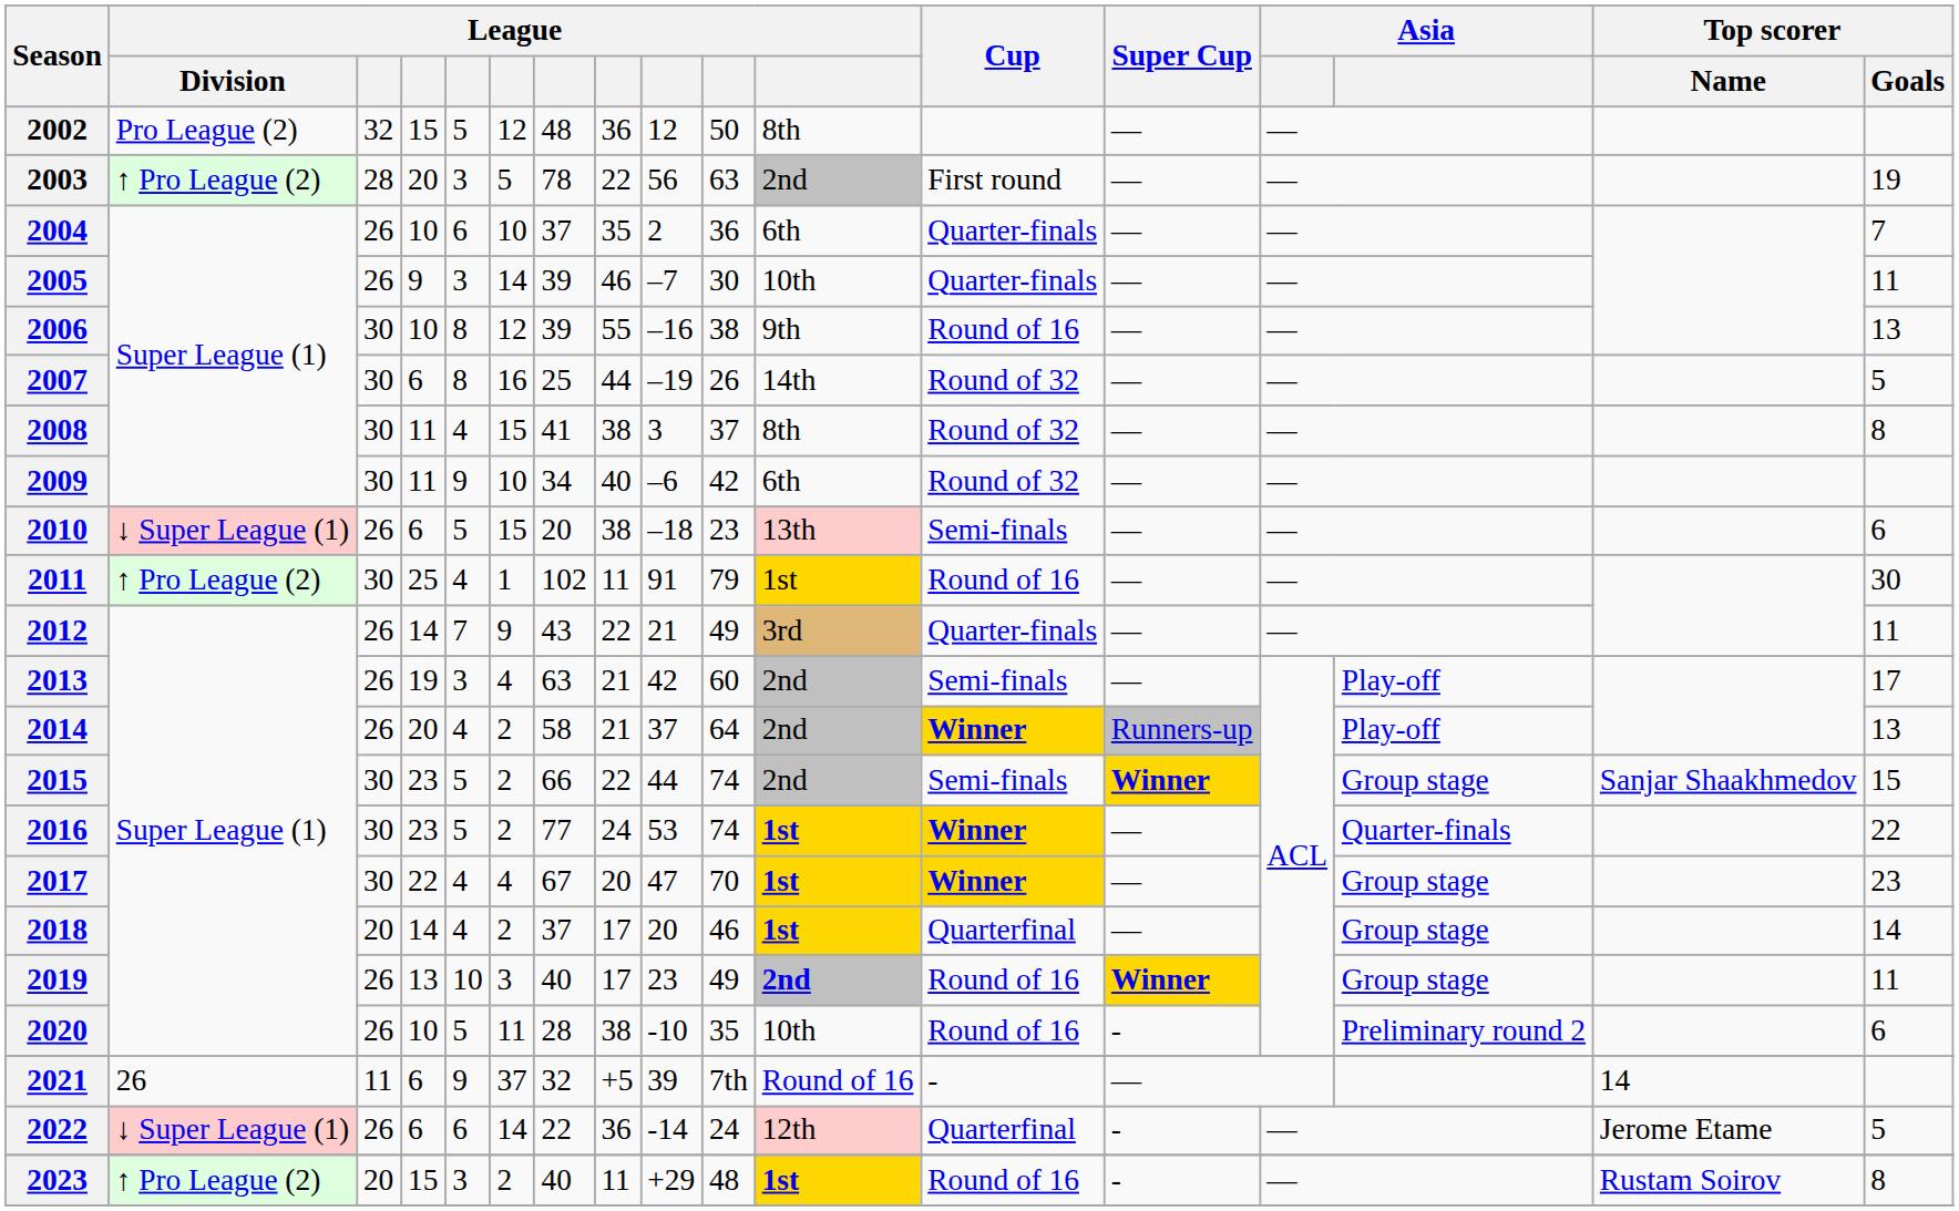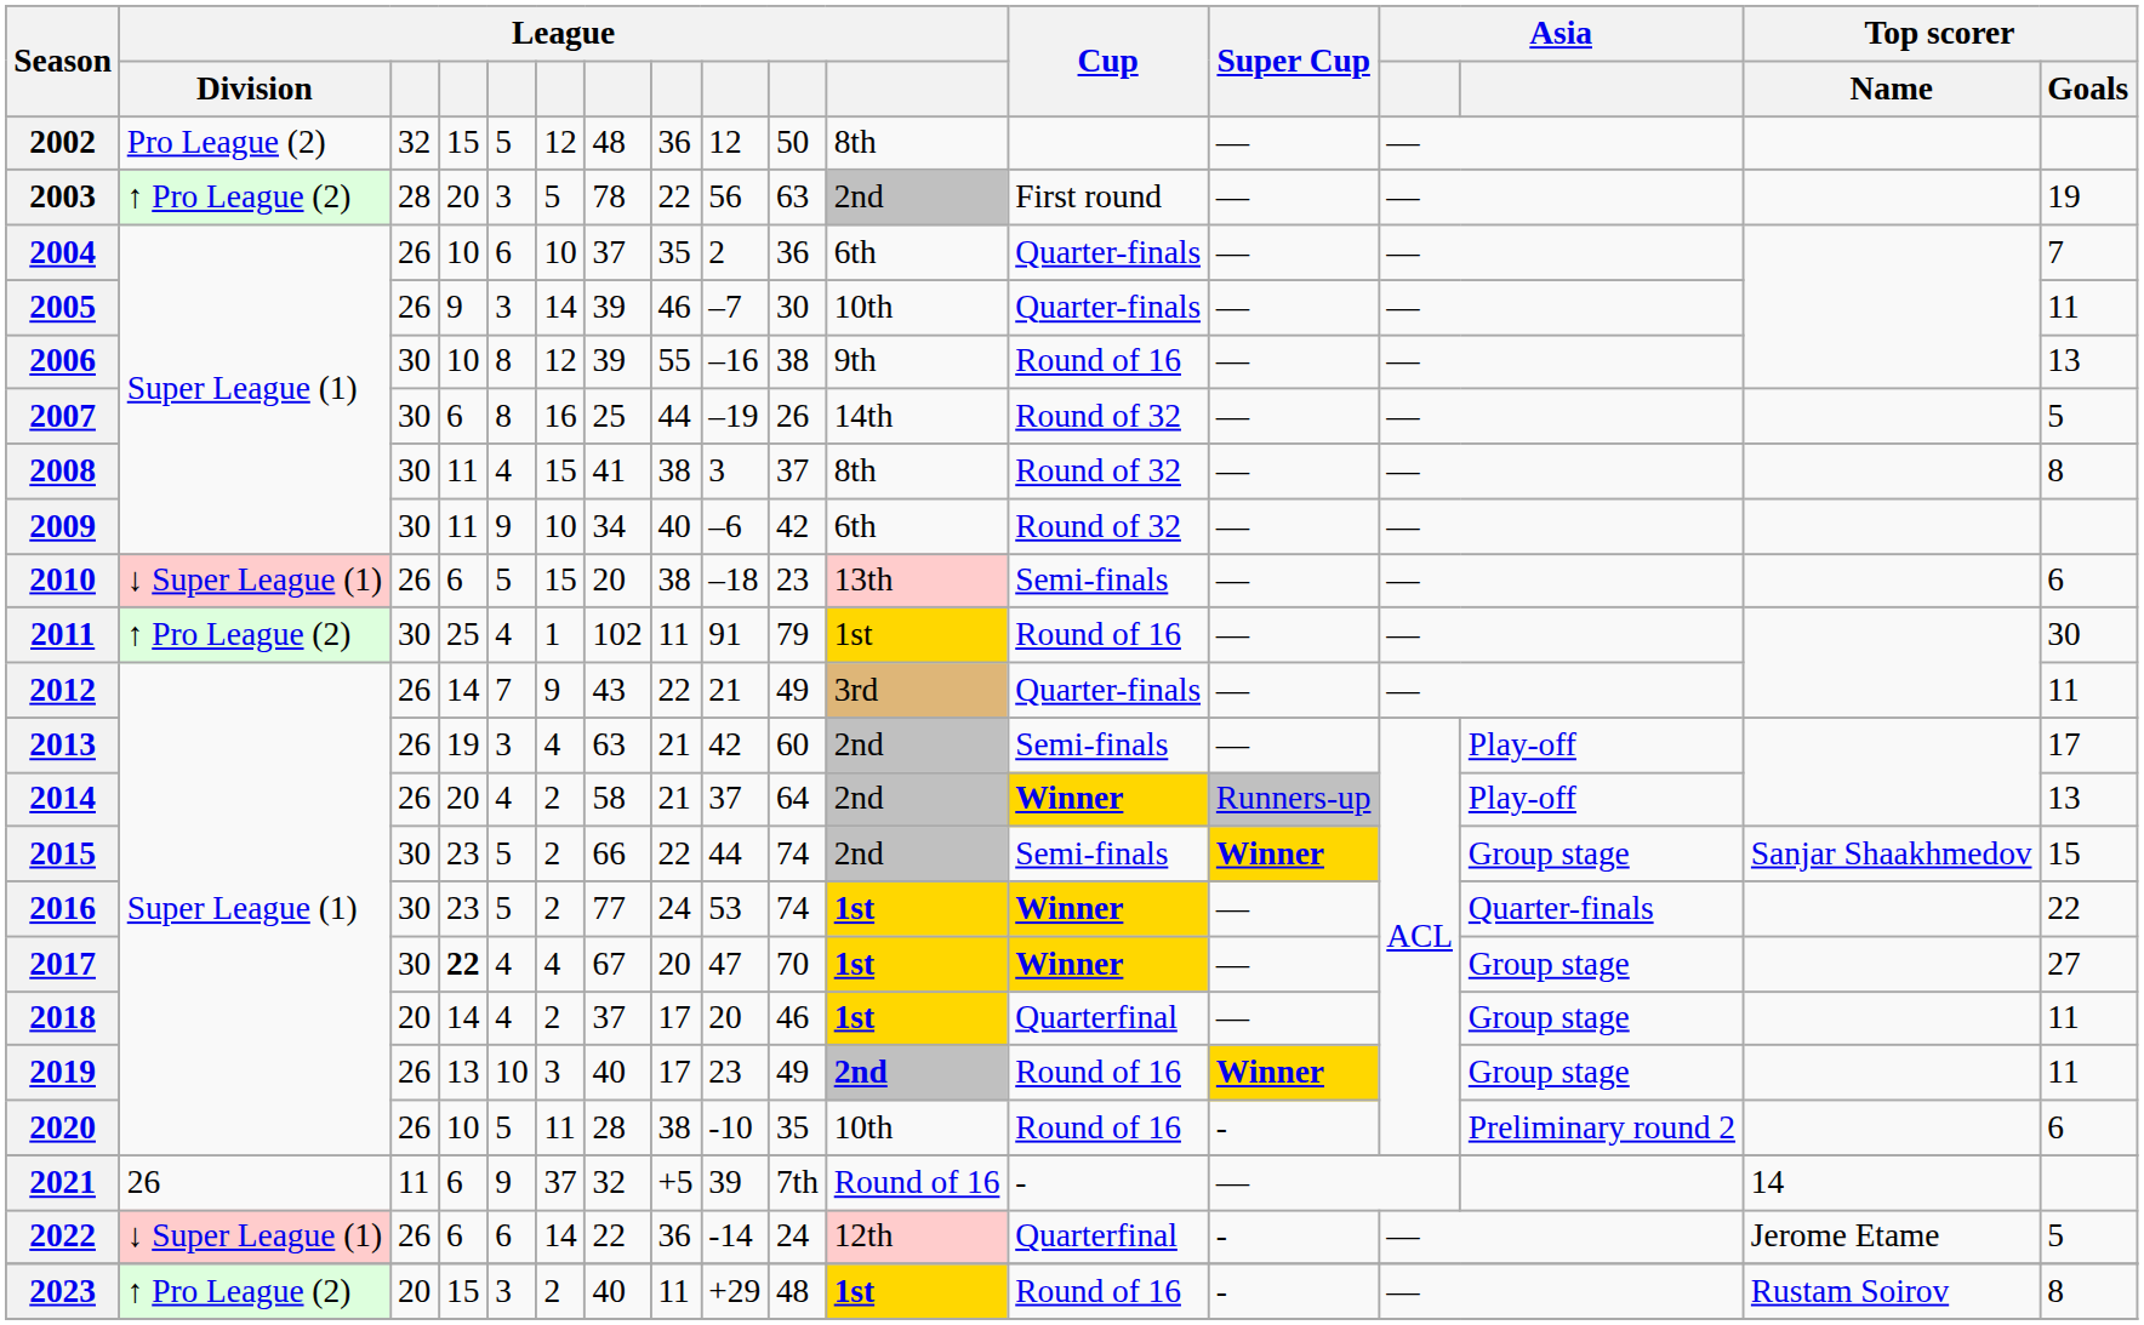 <table class="wikitable mw-collapsible mw-collapsed" align=center cellspacing="0" cellpadding="3" style="border:1px solid #AAAAAA;font-size:90%">
 <tr>
 <th rowspan=2>Season</th>
 <th colspan=10>League</th>
 <th rowspan=2><a href='#'>Cup</a></th>
 <th rowspan=2><a href='#'>Super Cup</a></th>
 <th colspan=2><a href='#'>Asia</a></th>
 <th colspan=2>Top scorer</th>
 </tr>
 <tr>
 <th>Division</th>
 <th></th>
 <th></th>
 <th></th>
 <th></th>
 <th></th>
 <th></th>
 <th></th>
 <th></th>
 <th></th>
 <th></th>
 <th></th>
 <th>Name</th>
 <th>Goals</th>
 </tr>
 <tr>
 <th>2002</th>
 <td><a href='#'>Pro League</a> (2)</td>
 <td>32</td>
 <td>15</td>
 <td>5</td>
 <td>12</td>
 <td>48</td>
 <td>36</td>
 <td>12</td>
 <td>50</td>
 <td>8th</td>
 <td></td>
 <td>—</td>
 <td colspan="2">—</td>
 <td></td>
 <td></td>
 </tr>
 <tr>
 <th>2003</th>
 <td bgcolor="#DDFFDD">↑ <a href='#'>Pro League</a> (2)</td>
 <td>28</td>
 <td>20</td>
 <td>3</td>
 <td>5</td>
 <td>78</td>
 <td>22</td>
 <td>56</td>
 <td>63</td>
 <td bgcolor=silver>2nd</td>
 <td>First round</td>
 <td>—</td>
 <td colspan="2">—</td>
 <td align=left> </td>
 <td>19</td>
 </tr>
 <tr>
 <th><a href='#'>2004</a></th>
 <td rowspan="6"><a href='#'>Super League</a> (1)</td>
 <td>26</td>
 <td>10</td>
 <td>6</td>
 <td>10</td>
 <td>37</td>
 <td>35</td>
 <td>2</td>
 <td>36</td>
 <td>6th</td>
 <td><a href='#'>Quarter-finals</a></td>
 <td>—</td>
 <td colspan="2">—</td>
 <td align=left rowspan="3"> </td>
 <td>7</td>
 </tr>
 <tr>
 <th><a href='#'>2005</a></th>
 <td>26</td>
 <td>9</td>
 <td>3</td>
 <td>14</td>
 <td>39</td>
 <td>46</td>
 <td>–7</td>
 <td>30</td>
 <td>10th</td>
 <td><a href='#'>Quarter-finals</a></td>
 <td>—</td>
 <td colspan="2">—</td>
 <td>11</td>
 </tr>
 <tr>
 <th><a href='#'>2006</a></th>
 <td>30</td>
 <td>10</td>
 <td>8</td>
 <td>12</td>
 <td>39</td>
 <td>55</td>
 <td>–16</td>
 <td>38</td>
 <td>9th</td>
 <td><a href='#'>Round of 16</a></td>
 <td>—</td>
 <td colspan="2">—</td>
 <td>13</td>
 </tr>
 <tr>
 <th><a href='#'>2007</a></th>
 <td>30</td>
 <td>6</td>
 <td>8</td>
 <td>16</td>
 <td>25</td>
 <td>44</td>
 <td>–19</td>
 <td>26</td>
 <td>14th</td>
 <td><a href='#'>Round of 32</a></td>
 <td>—</td>
 <td colspan="2">—</td>
 <td align=left> </td>
 <td>5</td>
 </tr>
 <tr>
 <th><a href='#'>2008</a></th>
 <td>30</td>
 <td>11</td>
 <td>4</td>
 <td>15</td>
 <td>41</td>
 <td>38</td>
 <td>3</td>
 <td>37</td>
 <td>8th</td>
 <td><a href='#'>Round of 32</a></td>
 <td>—</td>
 <td colspan="2">—</td>
 <td align=left> </td>
 <td>8</td>
 </tr>
 <tr>
 <th><a href='#'>2009</a></th>
 <td>30</td>
 <td>11</td>
 <td>9</td>
 <td>10</td>
 <td>34</td>
 <td>40</td>
 <td>–6</td>
 <td>42</td>
 <td>6th</td>
 <td><a href='#'>Round of 32</a></td>
 <td>—</td>
 <td colspan="2">—</td>
 <td></td>
 <td></td>
 </tr>
 <tr>
 <th><a href='#'>2010</a></th>
 <td bgcolor="#FFCCCC">↓ <a href='#'>Super League</a> (1)</td>
 <td>26</td>
 <td>6</td>
 <td>5</td>
 <td>15</td>
 <td>20</td>
 <td>38</td>
 <td>–18</td>
 <td>23</td>
 <td bgcolor="#FFCCCC">13th</td>
 <td><a href='#'>Semi-finals</a></td>
 <td>—</td>
 <td colspan="2">—</td>
 <td align=left> </td>
 <td>6</td>
 </tr>
 <tr>
 <th><a href='#'>2011</a></th>
 <td bgcolor="#DDFFDD">↑ <a href='#'>Pro League</a> (2)</td>
 <td>30</td>
 <td>25</td>
 <td>4</td>
 <td>1</td>
 <td>102</td>
 <td>11</td>
 <td>91</td>
 <td>79</td>
 <td bgcolor="gold">1st</td>
 <td><a href='#'>Round of 16</a></td>
 <td>—</td>
 <td colspan="2">—</td>
 <td align=left rowspan="2"> </td>
 <td>30</td>
 </tr>
 <tr>
 <th><a href='#'>2012</a></th>
 <td rowspan="10"><a href='#'>Super League</a> (1)</td>
 <td>26</td>
 <td>14</td>
 <td>7</td>
 <td>9</td>
 <td>43</td>
 <td>22</td>
 <td>21</td>
 <td>49</td>
 <td bgcolor=#deb678>3rd</td>
 <td><a href='#'>Quarter-finals</a></td>
 <td>—</td>
 <td colspan="2">—</td>
 <td>11</td>
 </tr>
 <tr>
 <th><a href='#'>2013</a></th>
 <td>26</td>
 <td>19</td>
 <td>3</td>
 <td>4</td>
 <td>63</td>
 <td>21</td>
 <td>42</td>
 <td>60</td>
 <td bgcolor=silver>2nd</td>
 <td><a href='#'>Semi-finals</a></td>
 <td>—</td>
 <td rowspan="8"><a href='#'>ACL</a></td>
 <td><a href='#'>Play-off</a></td>
 <td align=left rowspan="2"> </td>
 <td>17</td>
 </tr>
 <tr>
 <th><a href='#'>2014</a></th>
 <td>26</td>
 <td>20</td>
 <td>4</td>
 <td>2</td>
 <td>58</td>
 <td>21</td>
 <td>37</td>
 <td>64</td>
 <td bgcolor=silver>2nd</td>
 <td bgcolor="gold"><strong><a href='#'>Winner</a></strong></td>
 <td bgcolor=silver><a href='#'>Runners-up</a></td>
 <td><a href='#'>Play-off</a></td>
 <td>13</td>
 </tr>
 <tr>
 <th><a href='#'>2015</a></th>
 <td>30</td>
 <td>23</td>
 <td>5</td>
 <td>2</td>
 <td>66</td>
 <td>22</td>
 <td>44</td>
 <td>74</td>
 <td bgcolor=silver>2nd</td>
 <td><a href='#'>Semi-finals</a></td>
 <td bgcolor=gold><strong><a href='#'>Winner</a></strong></td>
 <td><a href='#'>Group stage</a></td>
 <td align=left> <a href='#'>Sanjar Shaakhmedov</a></td>
 <td>15</td>
 </tr>
 <tr>
 <th><a href='#'>2016</a></th>
 <td>30</td>
 <td>23</td>
 <td>5</td>
 <td>2</td>
 <td>77</td>
 <td>24</td>
 <td>53</td>
 <td>74</td>
 <td bgcolor=gold><strong><a href='#'>1st</a></strong></td>
 <td bgcolor=gold><strong><a href='#'>Winner</a></strong></td>
 <td>—</td>
 <td><a href='#'>Quarter-finals</a></td>
 <td align=left> <strong></strong></td>
 <td>22</td>
 </tr>
 <tr>
 <th><a href='#'>2017</a></th>
 <td>30</td>
-<td>22</td>
+<td><strong>22</strong></td>
 <td>4</td>
 <td>4</td>
 <td>67</td>
 <td>20</td>
 <td>47</td>
 <td>70</td>
 <td bgcolor=gold><strong><a href='#'>1st</a></strong></td>
 <td bgcolor=gold><strong><a href='#'>Winner</a></strong></td>
 <td>—</td>
 <td><a href='#'>Group stage</a></td>
 <td align=left> <strong></strong></td>
-<td>23</td>
+<td>27</td>
 </tr>
 <tr>
 <th><a href='#'>2018</a></th>
 <td>20</td>
 <td>14</td>
 <td>4</td>
 <td>2</td>
 <td>37</td>
 <td>17</td>
 <td>20</td>
 <td>46</td>
 <td bgcolor=gold><strong><a href='#'>1st</a></strong></td>
 <td><a href='#'>Quarterfinal</a></td>
 <td>—</td>
 <td><a href='#'>Group stage</a></td>
 <td align=left> </td>
-<td>14</td>
+<td>11</td>
 </tr>
 <tr>
 <th><a href='#'>2019</a></th>
 <td>26</td>
 <td>13</td>
 <td>10</td>
 <td>3</td>
 <td>40</td>
 <td>17</td>
 <td>23</td>
 <td>49</td>
 <td bgcolor=silver><strong><a href='#'>2nd</a></strong></td>
 <td><a href='#'>Round of 16</a></td>
 <td bgcolor=gold><strong><a href='#'>Winner</a></strong></td>
 <td><a href='#'>Group stage</a></td>
 <td align=left> </td>
 <td>11</td>
 </tr>
 <tr>
 <th><a href='#'>2020</a></th>
 <td>26</td>
 <td>10</td>
 <td>5</td>
 <td>11</td>
 <td>28</td>
 <td>38</td>
 <td>-10</td>
 <td>35</td>
 <td>10th</td>
 <td><a href='#'>Round of 16</a></td>
 <td>-</td>
 <td><a href='#'>Preliminary round 2</a></td>
 <td align=left>  <br>  </td>
 <td>6</td>
 </tr>
 <tr>
 </tr>
 <tr>
 <th><a href='#'>2021</a></th>
 <td>26</td>
 <td>11</td>
 <td>6</td>
 <td>9</td>
 <td>37</td>
 <td>32</td>
 <td>+5</td>
 <td>39</td>
 <td>7th</td>
 <td><a href='#'>Round of 16</a></td>
 <td>-</td>
 <td colspan="2">—</td>
 <td align=left> </td>
 <td>14</td>
 </tr>
 <tr>
 <th><a href='#'>2022</a></th>
 <td bgcolor="#FFCCCC">↓ <a href='#'>Super League</a> (1)</td>
 <td>26</td>
 <td>6</td>
 <td>6</td>
 <td>14</td>
 <td>22</td>
 <td>36</td>
 <td>-14</td>
 <td>24</td>
 <td bgcolor="#FFCCCC">12th</td>
 <td><a href='#'>Quarterfinal</a></td>
 <td>-</td>
 <td colspan="2">—</td>
 <td align=left> Jerome Etame</td>
 <td>5</td>
 </tr>
 <tr>
 </tr>
 <tr>
 <th><a href='#'>2023</a></th>
 <td bgcolor="#DDFFDD">↑ <a href='#'>Pro League</a> (2)</td>
 <td>20</td>
 <td>15</td>
 <td>3</td>
 <td>2</td>
 <td>40</td>
 <td>11</td>
 <td>+29</td>
 <td>48</td>
 <td bgcolor=gold><strong><a href='#'>1st</a></strong></td>
 <td><a href='#'>Round of 16</a></td>
 <td>-</td>
 <td colspan="2">—</td>
 <td> <a href='#'>Rustam Soirov</a></td>
 <td>8</td>
 </tr>
 <tr>
 </tr>
 </table>
